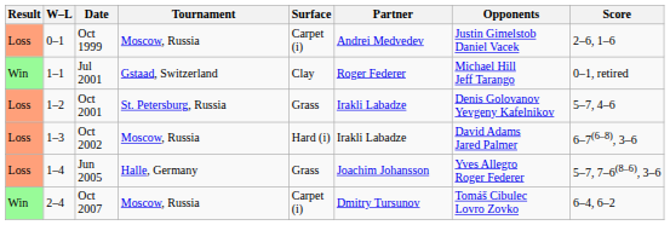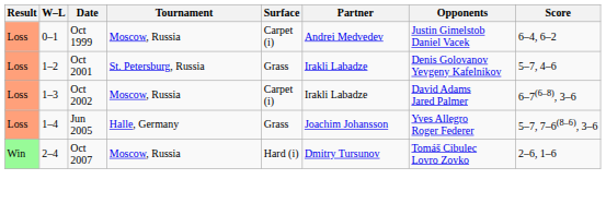 <table class="sortable wikitable">
 <tr>
 <th>Result</th>
 <th class=unsortable>W–L</th>
 <th width="50">Date</th>
 <th width="220">Tournament</th>
 <th width="35">Surface</th>
 <th width="150">Partner</th>
 <th width="150">Opponents</th>
 <th class="unsortable">Score</th>
 </tr>
 <tr>
 <td style="background:#ffa07a;">Loss</td>
 <td>0–1</td>
 <td>Oct 1999</td>
 <td><a href='#'>Moscow</a>, Russia</td>
 <td>Carpet (i)</td>
 <td> <a href='#'>Andrei Medvedev</a></td>
 <td> <a href='#'>Justin Gimelstob</a><br> <a href='#'>Daniel Vacek</a></td>
-<td>2–6, 1–6</td>
-</tr>
-<tr>
-<td style="background:#98fb98;">Win</td>
-<td>1–1</td>
-<td>Jul 2001</td>
-<td><a href='#'>Gstaad</a>, Switzerland</td>
-<td>Clay</td>
-<td> <a href='#'>Roger Federer</a></td>
-<td> <a href='#'>Michael Hill</a><br> <a href='#'>Jeff Tarango</a></td>
-<td>0–1, retired</td>
+<td>6–4, 6–2</td>
 </tr>
 <tr>
 <td style="background:#ffa07a;">Loss</td>
 <td>1–2</td>
 <td>Oct 2001</td>
 <td><a href='#'>St. Petersburg</a>, Russia</td>
 <td>Grass</td>
 <td> <a href='#'>Irakli Labadze</a></td>
 <td> <a href='#'>Denis Golovanov</a><br> <a href='#'>Yevgeny Kafelnikov</a></td>
 <td>5–7, 4–6</td>
 </tr>
 <tr>
 <td style="background:#ffa07a;">Loss</td>
 <td>1–3</td>
 <td>Oct 2002</td>
 <td><a href='#'>Moscow</a>, Russia</td>
-<td>Hard (i)</td>
+<td>Carpet (i)</td>
 <td> Irakli Labadze</td>
 <td> <a href='#'>David Adams</a><br> <a href='#'>Jared Palmer</a></td>
 <td>6–7<sup>(6–8)</sup>, 3–6</td>
 </tr>
 <tr>
 <td style="background:#ffa07a;">Loss</td>
 <td>1–4</td>
 <td>Jun 2005</td>
 <td><a href='#'>Halle</a>, Germany</td>
 <td>Grass</td>
 <td> <a href='#'>Joachim Johansson</a></td>
 <td> <a href='#'>Yves Allegro</a><br> <a href='#'>Roger Federer</a></td>
 <td>5–7, 7–6<sup>(8–6)</sup>, 3–6</td>
 </tr>
 <tr>
 <td style="background:#98fb98;">Win</td>
 <td>2–4</td>
 <td>Oct 2007</td>
 <td><a href='#'>Moscow</a>, Russia</td>
-<td>Carpet (i)</td>
+<td>Hard (i)</td>
 <td> <a href='#'>Dmitry Tursunov</a></td>
 <td> <a href='#'>Tomáš Cibulec</a><br> <a href='#'>Lovro Zovko</a></td>
-<td>6–4, 6–2</td>
+<td>2–6, 1–6</td>
 </tr>
 </table>
